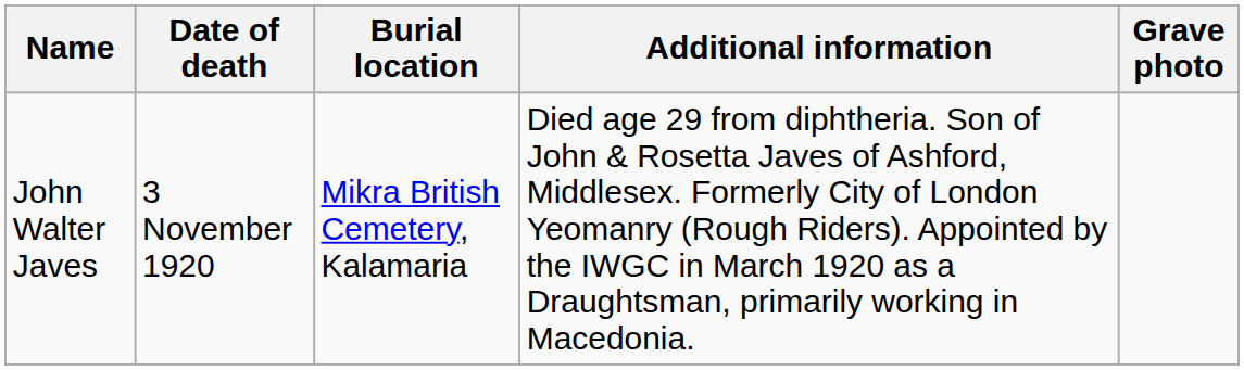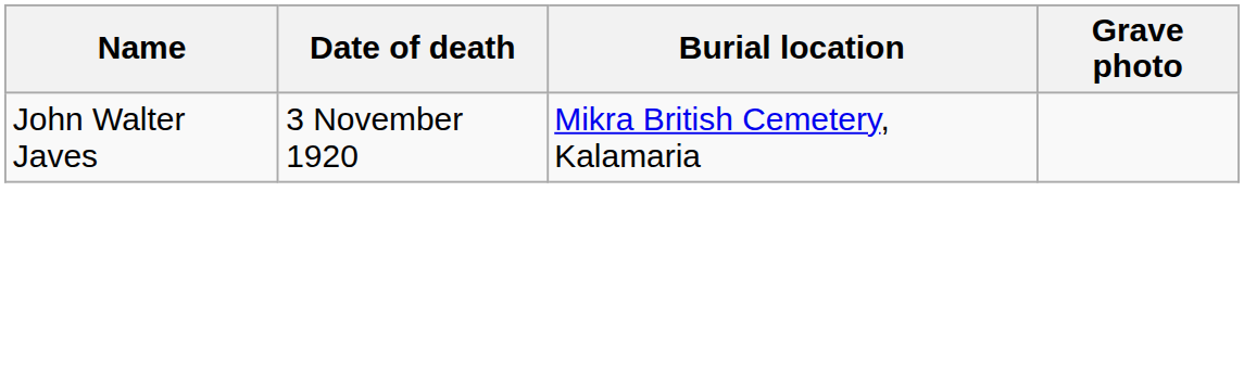 <table class="wikitable">
 <tr>
 <th>Name</th>
 <th>Date of death</th>
 <th>Burial location</th>
-<th>Additional information</th>
 <th>Grave photo</th>
 </tr>
 <tr>
 <td>John Walter Javes</td>
 <td>3 November 1920</td>
 <td><a href='#'>Mikra British Cemetery</a>, Kalamaria</td>
-<td>Died age 29 from diphtheria. Son of John & Rosetta Javes of Ashford, Middlesex. Formerly City of London Yeomanry (Rough Riders). Appointed by the IWGC in March 1920 as a Draughtsman, primarily working in Macedonia.</td>
 <td></td>
 </tr>
 </table>
